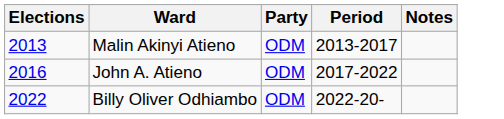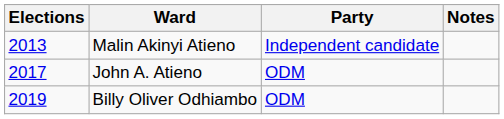 <table class="wikitable">
 <tr>
 <th>Elections</th>
 <th>Ward</th>
 <th>Party</th>
-<th>Period</th>
 <th>Notes</th>
 </tr>
 <tr>
 <td><a href='#'>2013</a></td>
 <td>Malin Akinyi Atieno </td>
-<td><a href='#'>ODM</a></td>
-<td>2013-2017</td>
+<td><a href='#'>Independent candidate</a></td>
 <td></td>
 </tr>
 <tr>
-<td><a href='#'>2016</a></td>
+<td><a href='#'>2017</a></td>
 <td>John A. Atieno</td>
 <td><a href='#'>ODM</a></td>
-<td>2017-2022</td>
 <td></td>
 </tr>
 <tr>
-<td><a href='#'>2022</a></td>
+<td><a href='#'>2019</a></td>
 <td>Billy Oliver Odhiambo</td>
 <td><a href='#'>ODM</a></td>
-<td>2022-20-</td>
 <td></td>
 </tr>
 </table>
